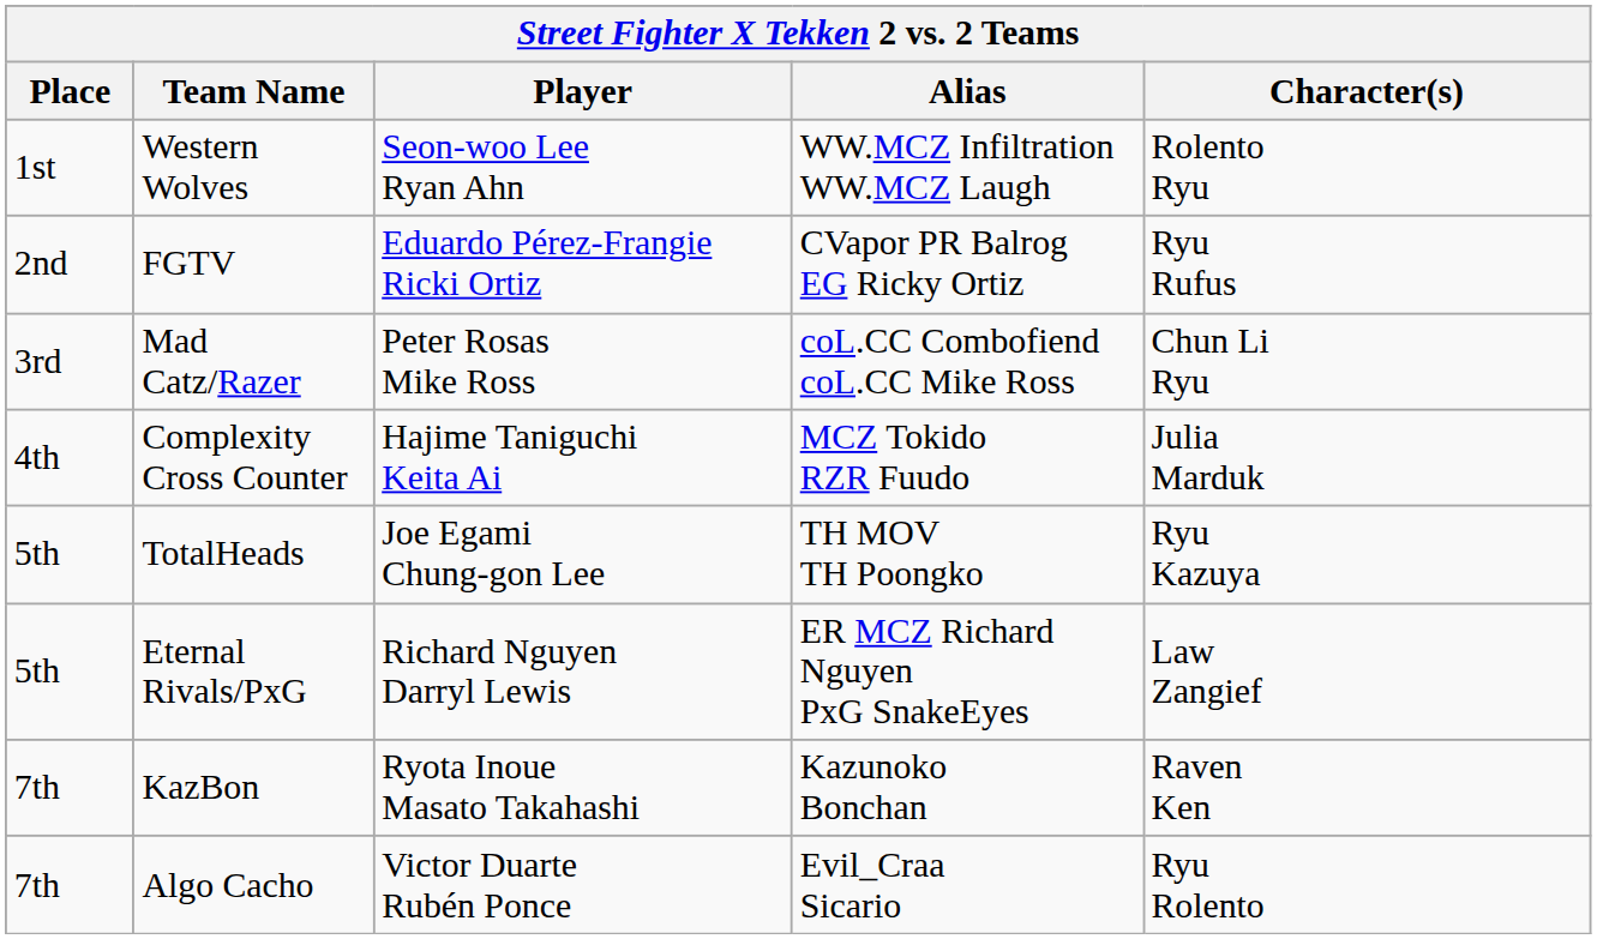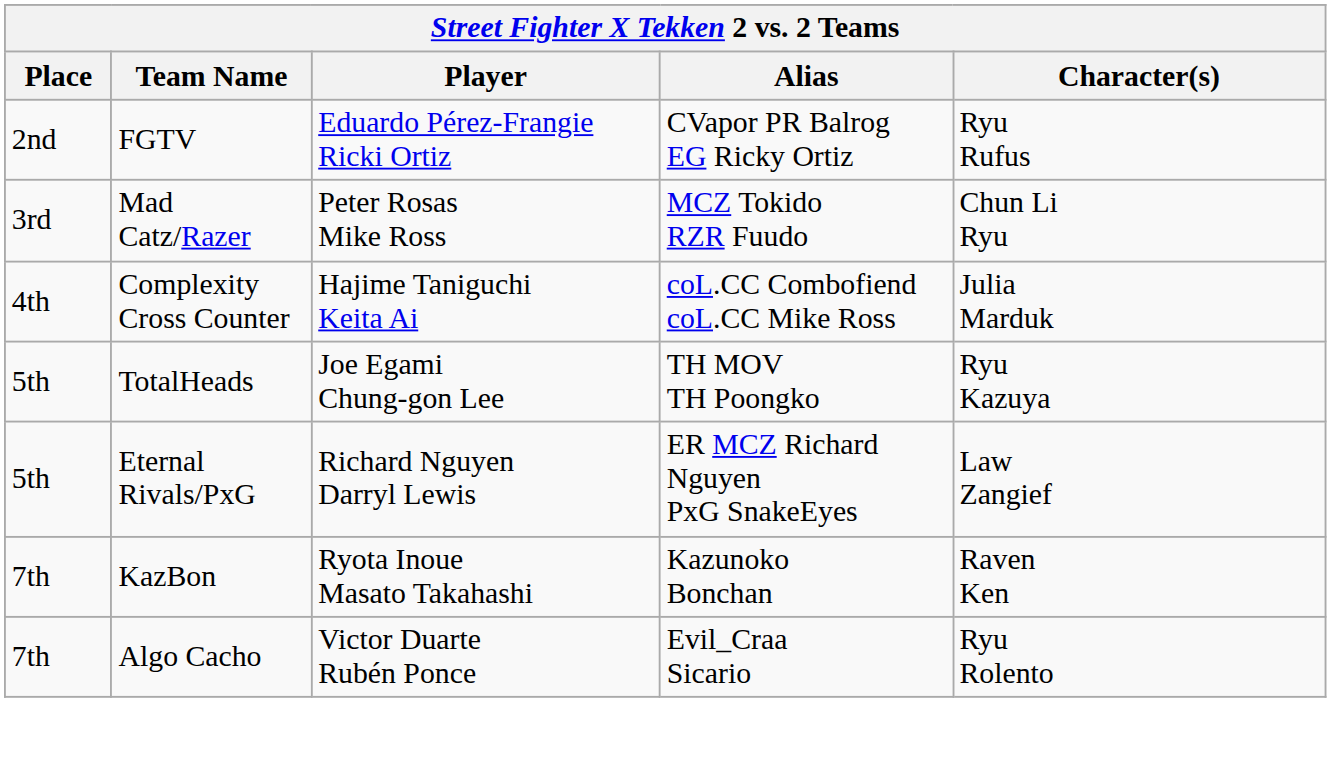 <table class="wikitable">
 <tr>
 <th colspan="5" style="text-align:center;"><strong><em><a href='#'>Street Fighter X Tekken</a></em></strong> 2 vs. 2 Teams</th>
 </tr>
 <tr style="background:#ddd;">
 <th style="width:50px;">Place</th>
 <th style="width:100px;">Team Name</th>
 <th style="width:180px;">Player</th>
 <th style="width:150px;">Alias</th>
 <th style="width:193px;">Character(s)</th>
 </tr>
 <tr>
-<td>1st</td>
-<td>Western Wolves</td>
-<td> <a href='#'>Seon-woo Lee</a><br> Ryan Ahn</td>
-<td>WW.<a href='#'>MCZ</a> Infiltration<br>WW.<a href='#'>MCZ</a> Laugh</td>
-<td>Rolento<br>Ryu</td>
-</tr>
-<tr>
 <td>2nd</td>
 <td>FGTV</td>
 <td> <a href='#'>Eduardo Pérez-Frangie</a><br> <a href='#'>Ricki Ortiz</a></td>
 <td>CVapor PR Balrog<br><a href='#'>EG</a> Ricky Ortiz</td>
 <td>Ryu<br>Rufus</td>
 </tr>
 <tr>
 <td>3rd</td>
 <td>Mad Catz/<a href='#'>Razer</a></td>
 <td> Peter Rosas<br> Mike Ross</td>
-<td><a href='#'>coL</a>.CC Combofiend<br><a href='#'>coL</a>.CC Mike Ross</td>
+<td><a href='#'>MCZ</a> Tokido<br><a href='#'>RZR</a> Fuudo</td>
 <td>Chun Li<br>Ryu</td>
 </tr>
 <tr>
 <td>4th</td>
 <td>Complexity Cross Counter</td>
 <td> Hajime Taniguchi<br> <a href='#'>Keita Ai</a></td>
-<td><a href='#'>MCZ</a> Tokido<br><a href='#'>RZR</a> Fuudo</td>
+<td><a href='#'>coL</a>.CC Combofiend<br><a href='#'>coL</a>.CC Mike Ross</td>
 <td>Julia<br>Marduk</td>
 </tr>
 <tr>
 <td>5th</td>
 <td>TotalHeads</td>
 <td> Joe Egami<br> Chung-gon Lee</td>
 <td>TH MOV<br>TH Poongko</td>
 <td>Ryu<br>Kazuya</td>
 </tr>
 <tr>
 <td>5th</td>
 <td>Eternal Rivals/PxG</td>
 <td> Richard Nguyen<br> Darryl Lewis</td>
 <td>ER <a href='#'>MCZ</a> Richard Nguyen<br> PxG SnakeEyes</td>
 <td>Law<br>Zangief</td>
 </tr>
 <tr>
 <td>7th</td>
 <td>KazBon</td>
 <td> Ryota Inoue<br> Masato Takahashi</td>
 <td>Kazunoko<br>Bonchan</td>
 <td>Raven<br>Ken</td>
 </tr>
 <tr>
 <td>7th</td>
 <td>Algo Cacho <br></td>
 <td> Victor Duarte <br> Rubén Ponce</td>
 <td>Evil_Craa<br>Sicario</td>
 <td>Ryu<br>Rolento</td>
 </tr>
 </table>
